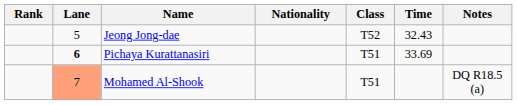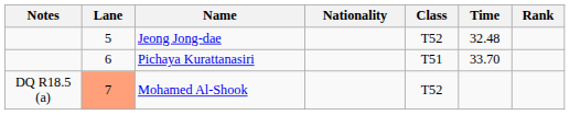 <table class="wikitable sortable" style="font-size:90%; text-align:center">
 <tr>
-<th width="50">Rank</th>
+<th width="75">Notes</th>
 <th width="50">Lane</th>
 <th width="175">Name</th>
 <th width="100">Nationality</th>
 <th width="50">Class</th>
 <th width="50">Time</th>
-<th width="75">Notes</th>
+<th width="50">Rank</th>
 </tr>
 <tr>
 <td></td>
 <td>5</td>
 <td align="left"><a href='#'>Jeong Jong-dae</a></td>
 <td align="left"></td>
 <td>T52</td>
-<td>32.43</td>
+<td>32.48</td>
 <td></td>
 </tr>
 <tr>
 <td></td>
-<td><strong>6</strong></td>
+<td>6</td>
 <td align="left"><a href='#'>Pichaya Kurattanasiri</a></td>
 <td align="left"></td>
 <td>T51</td>
-<td>33.69</td>
+<td>33.70</td>
 <td></td>
 </tr>
 <tr>
-<td></td>
+<td>DQ R18.5 (a)</td>
 <td style="background: lightsalmon;">7</td>
 <td align="left"><a href='#'>Mohamed Al-Shook</a></td>
 <td align="left"></td>
-<td>T51</td>
+<td>T52</td>
 <td></td>
-<td>DQ R18.5 (a)</td>
+<td></td>
 </tr>
 </table>
